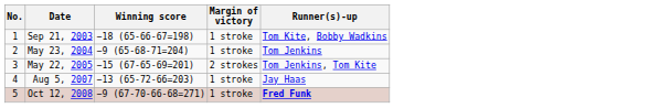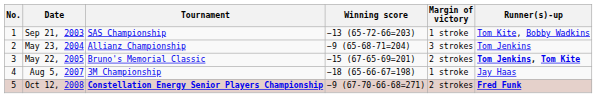 <table class="wikitable" style="font-size:95%;">
 <tr>
 <th>No.</th>
 <th>Date</th>
+<th>Tournament</th>
 <th>Winning score</th>
 <th>Margin of<br>victory</th>
 <th>Runner(s)-up</th>
 </tr>
 <tr>
 <td align=center>1</td>
 <td align=right>Sep 21, <a href='#'>2003</a></td>
-<td>−18 (65-66-67=198)</td>
+<td><a href='#'>SAS Championship</a></td>
+<td>−13 (65-72-66=203)</td>
 <td>1 stroke</td>
 <td> <a href='#'>Tom Kite</a>,  <a href='#'>Bobby Wadkins</a></td>
 </tr>
 <tr>
 <td align=center>2</td>
 <td align=right>May 23, <a href='#'>2004</a></td>
+<td><a href='#'>Allianz Championship</a></td>
 <td>−9 (65-68-71=204)</td>
-<td>1 stroke</td>
+<td>3 strokes</td>
 <td> <a href='#'>Tom Jenkins</a></td>
 </tr>
 <tr>
 <td align=center>3</td>
 <td align=right>May 22, <a href='#'>2005</a></td>
+<td><a href='#'>Bruno's Memorial Classic</a></td>
 <td>−15 (67-65-69=201)</td>
 <td>2 strokes</td>
-<td> <a href='#'>Tom Jenkins</a>,  <a href='#'>Tom Kite</a></td>
+<td><strong> <a href='#'>Tom Jenkins</a>,  <a href='#'>Tom Kite</a></strong></td>
 </tr>
 <tr>
 <td align=center>4</td>
 <td align=right>Aug 5, <a href='#'>2007</a></td>
-<td>−13 (65-72-66=203)</td>
+<td><a href='#'>3M Championship</a></td>
+<td>−18 (65-66-67=198)</td>
 <td>1 stroke</td>
 <td> <a href='#'>Jay Haas</a></td>
 </tr>
 <tr style="background:#e5d1cb;">
 <td align=center>5</td>
 <td align=right>Oct 12, <a href='#'>2008</a></td>
+<td><strong><a href='#'>Constellation Energy Senior Players Championship</a></strong></td>
 <td>−9 (67-70-66-68=271)</td>
-<td>1 stroke</td>
+<td>2 strokes</td>
 <td><strong> <a href='#'>Fred Funk</a></strong></td>
 </tr>
 </table>
